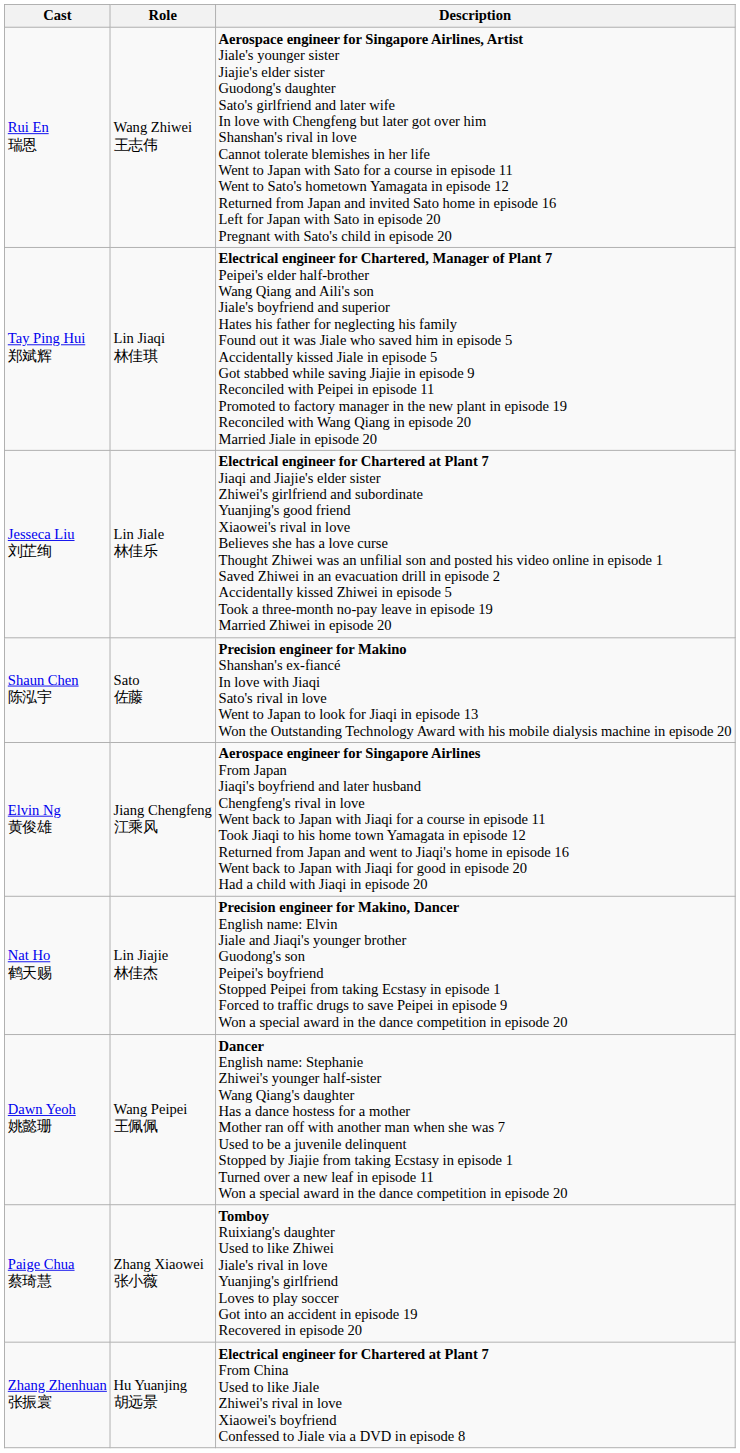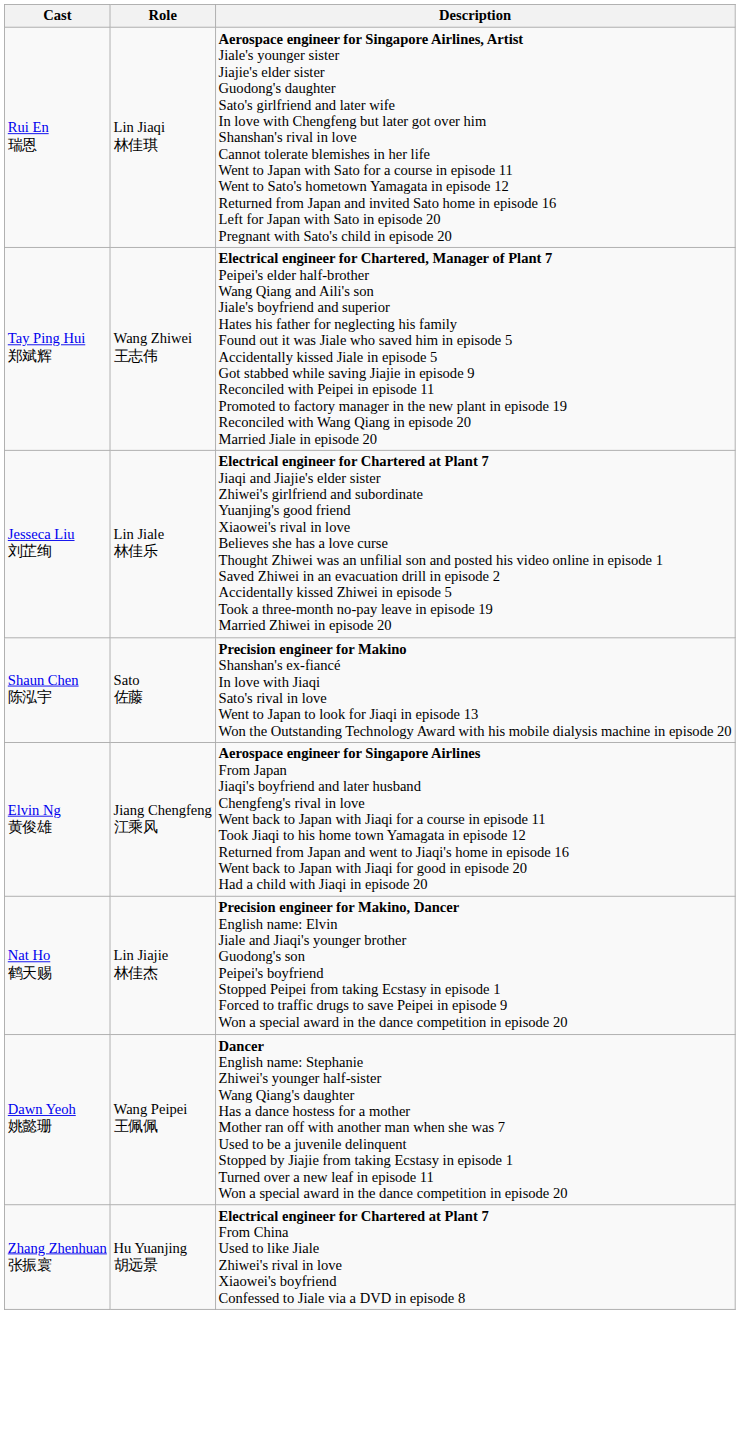 <table class="wikitable">
 <tr>
 <th>Cast</th>
 <th>Role</th>
 <th>Description</th>
 </tr>
 <tr>
 <td><a href='#'>Rui En</a> <br> 瑞恩</td>
-<td>Wang Zhiwei <br> 王志伟</td>
+<td>Lin Jiaqi <br> 林佳琪</td>
 <td><strong>Aerospace engineer for Singapore Airlines, Artist</strong> <br> Jiale's younger sister <br> Jiajie's elder sister <br> Guodong's daughter <br> Sato's girlfriend and later wife <br> In love with Chengfeng but later got over him <br> Shanshan's rival in love <br> Cannot tolerate blemishes in her life <br> Went to Japan with Sato for a course in episode 11 <br> Went to Sato's hometown Yamagata in episode 12 <br> Returned from Japan and invited Sato home in episode 16 <br> Left for Japan with Sato in episode 20 <br> Pregnant with Sato's child in episode 20</td>
 </tr>
 <tr>
 <td><a href='#'>Tay Ping Hui</a> <br> 郑斌辉</td>
-<td>Lin Jiaqi <br> 林佳琪</td>
+<td>Wang Zhiwei <br> 王志伟</td>
 <td><strong>Electrical engineer for Chartered, Manager of Plant 7</strong> <br> Peipei's elder half-brother <br> Wang Qiang and Aili's son <br> Jiale's boyfriend and superior <br> Hates his father for neglecting his family <br> Found out it was Jiale who saved him in episode 5 <br> Accidentally kissed Jiale in episode 5 <br> Got stabbed while saving Jiajie in episode 9 <br> Reconciled with Peipei in episode 11 <br> Promoted to factory manager in the new plant in episode 19 <br> Reconciled with Wang Qiang in episode 20 <br> Married Jiale in episode 20</td>
 </tr>
 <tr>
 <td><a href='#'>Jesseca Liu</a> <br> 刘芷绚</td>
 <td>Lin Jiale <br> 林佳乐</td>
 <td><strong>Electrical engineer for Chartered at Plant 7</strong> <br> Jiaqi and Jiajie's elder sister <br> Zhiwei's girlfriend and subordinate <br> Yuanjing's good friend <br> Xiaowei's rival in love <br> Believes she has a love curse <br> Thought Zhiwei was an unfilial son and posted his video online in episode 1 <br> Saved Zhiwei in an evacuation drill in episode 2 <br> Accidentally kissed Zhiwei in episode 5 <br> Took a three-month no-pay leave in episode 19 <br> Married Zhiwei in episode 20</td>
 </tr>
 <tr>
 <td><a href='#'>Shaun Chen</a> <br> 陈泓宇</td>
 <td>Sato <br> 佐藤</td>
 <td><strong>Precision engineer for Makino</strong> <br> Shanshan's ex-fiancé <br> In love with Jiaqi <br> Sato's rival in love <br> Went to Japan to look for Jiaqi in episode 13 <br> Won the Outstanding Technology Award with his mobile dialysis machine in episode 20</td>
 </tr>
 <tr>
 <td><a href='#'>Elvin Ng</a> <br> 黄俊雄</td>
 <td>Jiang Chengfeng <br> 江乘风</td>
 <td><strong>Aerospace engineer for Singapore Airlines</strong> <br> From Japan <br> Jiaqi's boyfriend and later husband <br> Chengfeng's rival in love <br> Went back to Japan with Jiaqi for a course in episode 11 <br> Took Jiaqi to his home town Yamagata in episode 12 <br> Returned from Japan and went to Jiaqi's home in episode 16 <br> Went back to Japan with Jiaqi for good in episode 20 <br> Had a child with Jiaqi in episode 20</td>
 </tr>
 <tr>
 <td><a href='#'>Nat Ho</a> <br> 鹤天赐</td>
 <td>Lin Jiajie <br> 林佳杰</td>
 <td><strong>Precision engineer for Makino, Dancer</strong> <br> English name: Elvin <br> Jiale and Jiaqi's younger brother <br> Guodong's son <br> Peipei's boyfriend <br> Stopped Peipei from taking Ecstasy in episode 1 <br> Forced to traffic drugs to save Peipei in episode 9 <br> Won a special award in the dance competition in episode 20</td>
 </tr>
 <tr>
 <td><a href='#'>Dawn Yeoh</a> <br> 姚懿珊</td>
 <td>Wang Peipei <br> 王佩佩</td>
 <td><strong>Dancer</strong> <br> English name: Stephanie <br> Zhiwei's younger half-sister <br> Wang Qiang's daughter <br> Has a dance hostess for a mother <br> Mother ran off with another man when she was 7 <br> Used to be a juvenile delinquent <br> Stopped by Jiajie from taking Ecstasy in episode 1 <br> Turned over a new leaf in episode 11 <br> Won a special award in the dance competition in episode 20</td>
 </tr>
 <tr>
-<td><a href='#'>Paige Chua</a> <br> 蔡琦慧</td>
-<td>Zhang Xiaowei <br> 张小薇</td>
-<td><strong>Tomboy</strong> <br> Ruixiang's daughter <br> Used to like Zhiwei <br> Jiale's rival in love <br> Yuanjing's girlfriend <br> Loves to play soccer <br> Got into an accident in episode 19 <br> Recovered in episode 20</td>
-</tr>
-<tr>
 <td><a href='#'>Zhang Zhenhuan</a> <br> 张振寰</td>
 <td>Hu Yuanjing <br> 胡远景</td>
 <td><strong>Electrical engineer for Chartered at Plant 7</strong> <br> From China <br> Used to like Jiale <br> Zhiwei's rival in love <br> Xiaowei's boyfriend <br> Confessed to Jiale via a DVD in episode 8</td>
 </tr>
 </table>
